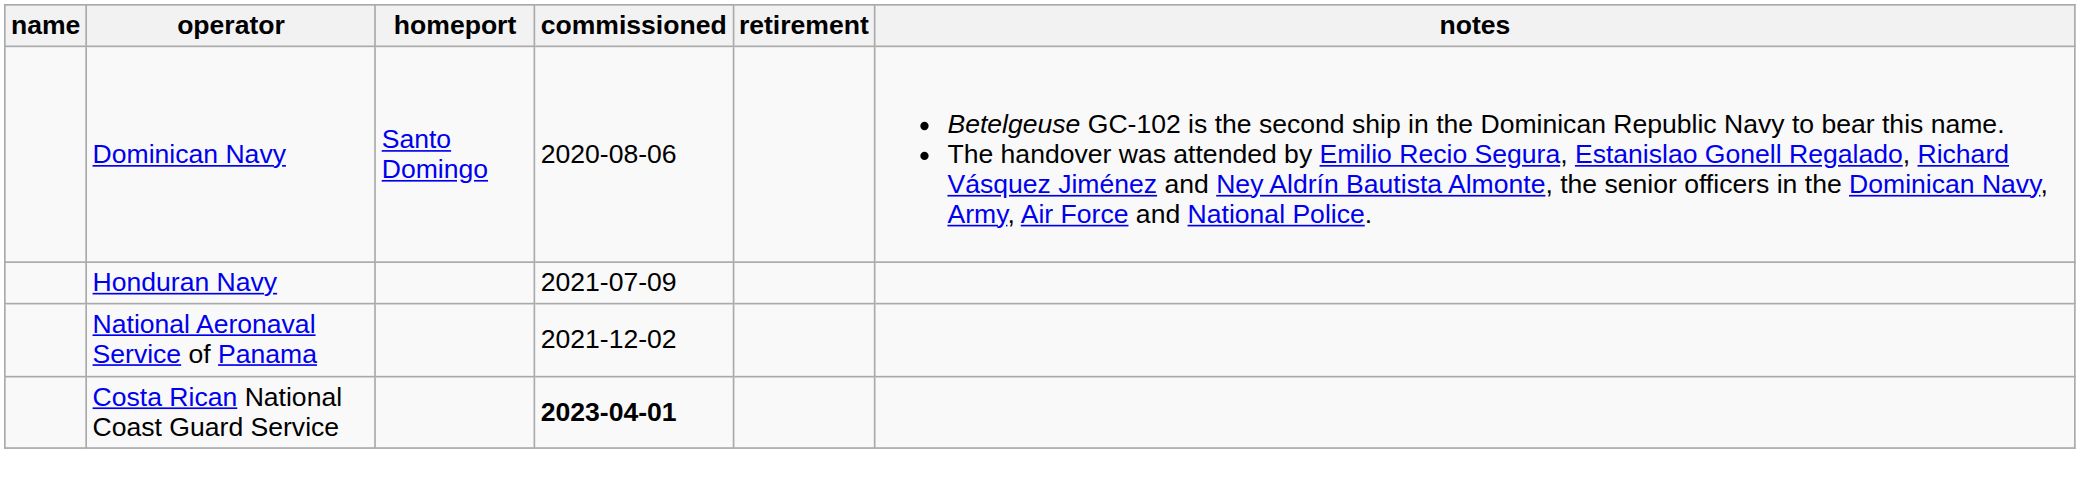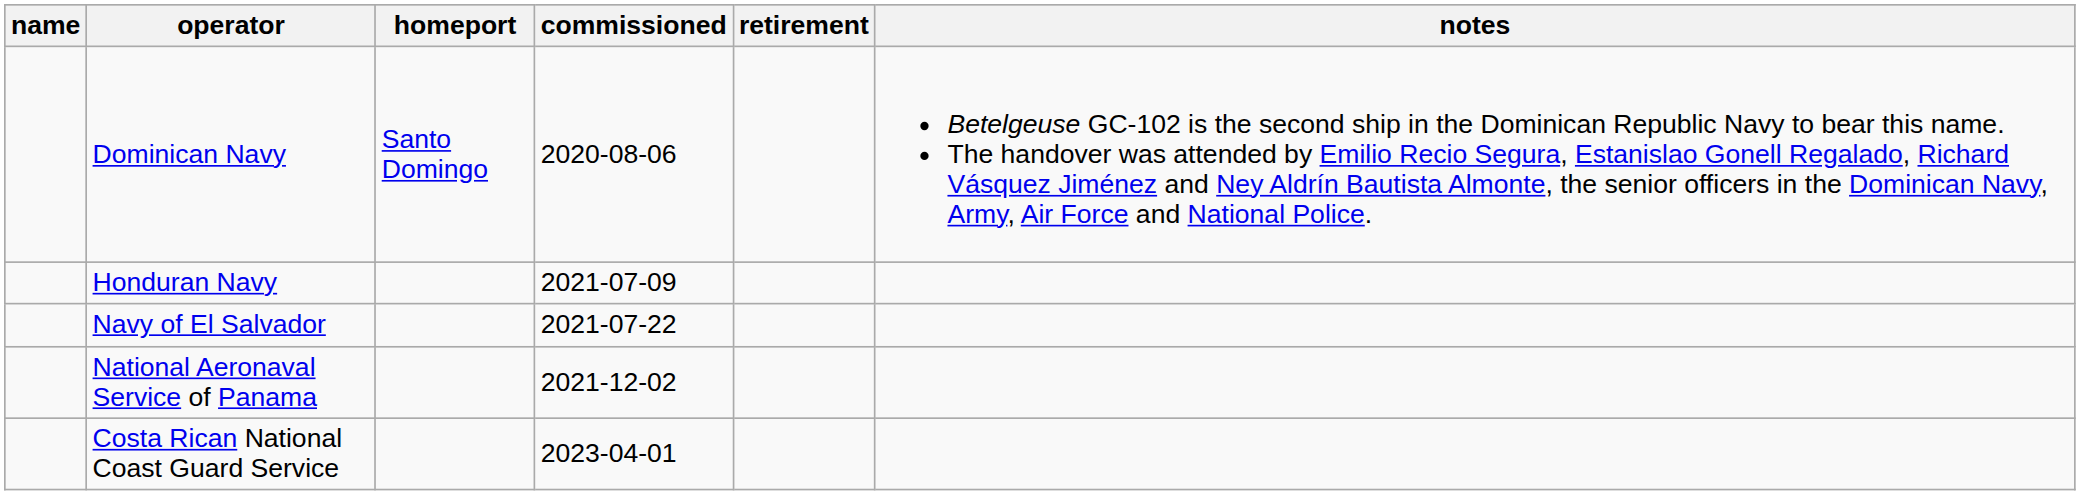 <table class="wikitable">
 <tr>
 <th>name</th>
 <th>operator</th>
 <th>homeport</th>
 <th>commissioned</th>
 <th>retirement</th>
 <th>notes</th>
 </tr>
 <tr>
 <td></td>
 <td><a href='#'>Dominican Navy</a></td>
 <td><a href='#'>Santo Domingo</a></td>
 <td>2020-08-06</td>
 <td></td>
 <td><br><ul><li><em>Betelgeuse</em> GC-102 is the second ship in the Dominican Republic Navy to bear this name.</li><li>The handover was attended by <a href='#'>Emilio Recio Segura</a>, <a href='#'>Estanislao Gonell Regalado</a>, <a href='#'>Richard Vásquez Jiménez</a> and <a href='#'>Ney Aldrín Bautista Almonte</a>, the senior officers in the <a href='#'>Dominican Navy</a>, <a href='#'>Army</a>, <a href='#'>Air Force</a> and <a href='#'>National Police</a>.</li></ul></td>
 </tr>
 <tr>
 <td></td>
 <td><a href='#'>Honduran Navy</a></td>
 <td></td>
 <td>2021-07-09</td>
 <td></td>
 <td></td>
 </tr>
 <tr>
 <td></td>
+<td><a href='#'>Navy of El Salvador</a></td>
+<td></td>
+<td>2021-07-22</td>
+<td></td>
+<td></td>
+</tr>
+<tr>
+<td></td>
 <td><a href='#'>National Aeronaval Service</a> of <a href='#'>Panama</a></td>
 <td></td>
 <td>2021-12-02</td>
 <td></td>
 <td></td>
 </tr>
 <tr>
 <td></td>
 <td><a href='#'>Costa Rican</a> National Coast Guard Service</td>
 <td></td>
-<td><strong>2023-04-01</strong></td>
+<td>2023-04-01</td>
 <td></td>
 <td></td>
 </tr>
 </table>
